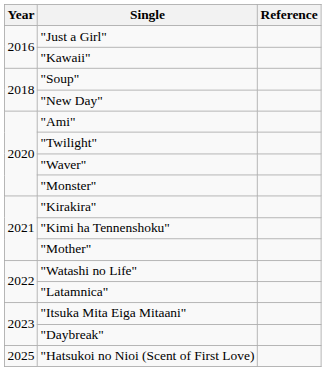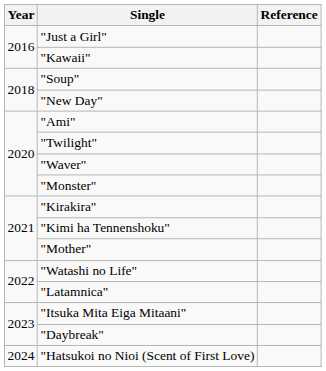 <table class="wikitable plainrowheaders" style="text-align:center;">
 <tr>
 <th scope="col">Year</th>
 <th scope="col">Single</th>
 <th scope="col">Reference</th>
 </tr>
 <tr>
 <td rowspan="2">2016</td>
 <td style="text-align:left;">"Just a Girl"<br></td>
 <td></td>
 </tr>
 <tr>
 <td style="text-align:left;">"Kawaii"<br></td>
 <td></td>
 </tr>
 <tr>
 <td rowspan="2">2018</td>
 <td style="text-align:left;">"Soup"<br></td>
 <td></td>
 </tr>
 <tr>
 <td style="text-align:left;">"New Day"<br></td>
 <td></td>
 </tr>
 <tr>
 <td rowspan="4">2020</td>
 <td style="text-align:left;">"Ami"<br></td>
 <td></td>
 </tr>
 <tr>
 <td style="text-align:left;">"Twilight"<br></td>
 <td></td>
 </tr>
 <tr>
 <td style="text-align:left;">"Waver"<br></td>
 <td></td>
 </tr>
 <tr>
 <td style="text-align:left;">"Monster"<br></td>
 <td></td>
 </tr>
 <tr>
 <td rowspan="3">2021</td>
 <td style="text-align:left;">"Kirakira"<br></td>
 <td></td>
 </tr>
 <tr>
 <td style="text-align:left;">"Kimi ha Tennenshoku"<br></td>
 <td></td>
 </tr>
 <tr>
 <td style="text-align:left;">"Mother"<br></td>
 <td></td>
 </tr>
 <tr>
 <td rowspan="2">2022</td>
 <td style="text-align:left;">"Watashi no Life"<br></td>
 <td></td>
 </tr>
 <tr>
 <td style="text-align:left;">"Latamnica"<br></td>
 <td></td>
 </tr>
 <tr>
 <td rowspan="2">2023</td>
 <td style="text-align:left;">"Itsuka Mita Eiga Mitaani"<br></td>
 <td></td>
 </tr>
 <tr>
 <td style="text-align:left;">"Daybreak"<br></td>
 <td></td>
 </tr>
 <tr>
-<td>2025</td>
+<td>2024</td>
 <td style="text-align:left;">"Hatsukoi no Nioi (Scent of First Love)<br></td>
 <td></td>
 </tr>
 </table>
